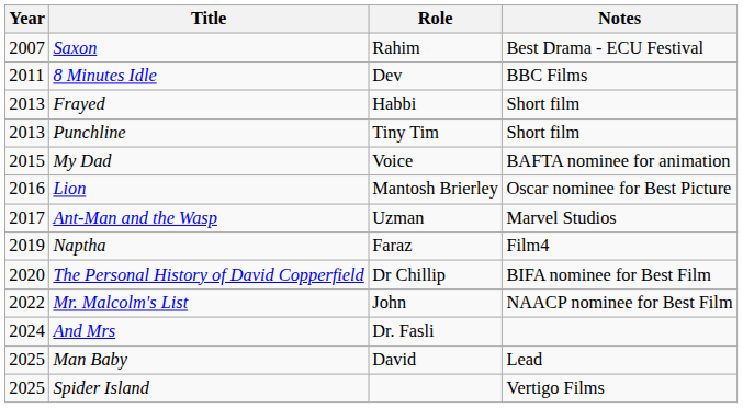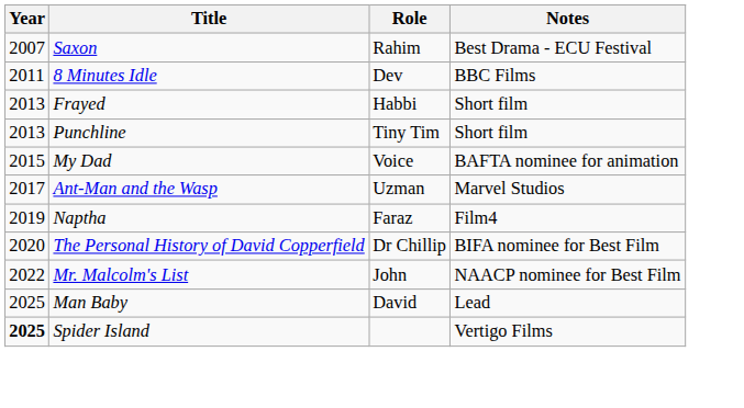 <table class="wikitable">
 <tr>
 <th>Year</th>
 <th>Title</th>
 <th>Role</th>
 <th>Notes</th>
 </tr>
 <tr>
 <td>2007</td>
 <td><em><a href='#'>Saxon</a></em></td>
 <td>Rahim</td>
 <td>Best Drama - ECU Festival</td>
 </tr>
 <tr>
 <td>2011</td>
 <td><em><a href='#'>8 Minutes Idle</a></em></td>
 <td>Dev</td>
 <td>BBC Films</td>
 </tr>
 <tr>
 <td>2013</td>
 <td><em>Frayed</em></td>
 <td>Habbi</td>
 <td>Short film</td>
 </tr>
 <tr>
 <td>2013</td>
 <td><em>Punchline</em></td>
 <td>Tiny Tim</td>
 <td>Short film</td>
 </tr>
 <tr>
 <td>2015</td>
 <td><em>My Dad</em></td>
 <td>Voice</td>
 <td>BAFTA nominee for animation</td>
 </tr>
 <tr>
-<td>2016</td>
-<td><em><a href='#'>Lion</a></em></td>
-<td>Mantosh Brierley</td>
-<td>Oscar nominee for Best Picture</td>
-</tr>
-<tr>
 <td>2017</td>
 <td><em><a href='#'>Ant-Man and the Wasp</a></em></td>
 <td>Uzman</td>
 <td>Marvel Studios</td>
 </tr>
 <tr>
 <td>2019</td>
 <td><em>Naptha</em></td>
 <td>Faraz</td>
 <td>Film4</td>
 </tr>
 <tr>
 <td>2020</td>
 <td><em><a href='#'>The Personal History of David Copperfield</a></em></td>
 <td>Dr Chillip</td>
 <td>BIFA nominee for Best Film</td>
 </tr>
 <tr>
 <td>2022</td>
 <td><em><a href='#'>Mr. Malcolm's List</a></em></td>
 <td>John</td>
 <td>NAACP nominee for Best Film</td>
 </tr>
 <tr>
-<td>2024</td>
-<td><em><a href='#'>And Mrs</a></em></td>
-<td>Dr. Fasli</td>
-<td></td>
-</tr>
-<tr>
 <td>2025</td>
 <td><em>Man Baby</em></td>
 <td>David</td>
 <td>Lead</td>
 </tr>
 <tr>
-<td>2025</td>
+<td><strong>2025</strong></td>
 <td><em>Spider Island</em></td>
 <td></td>
 <td>Vertigo Films</td>
 </tr>
 </table>
